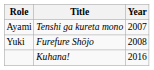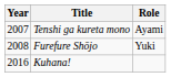 <table class="wikitable">
 <tr>
+<th>Year</th>
+<th>Title</th>
 <th>Role</th>
-<th>Title</th>
-<th>Year</th>
 </tr>
 <tr>
+<td>2007</td>
+<td><em>Tenshi ga kureta mono</em></td>
 <td>Ayami</td>
-<td><em>Tenshi ga kureta mono</em></td>
-<td>2007</td>
 </tr>
 <tr>
+<td>2008</td>
+<td><em>Furefure Shōjo</em></td>
 <td>Yuki</td>
-<td><em>Furefure Shōjo</em></td>
-<td>2008</td>
 </tr>
 <tr>
+<td>2016</td>
+<td><em>Kuhana!</em></td>
 <td></td>
-<td><em>Kuhana!</em></td>
-<td>2016</td>
 </tr>
 </table>
